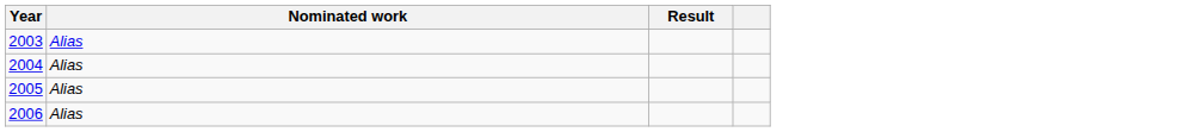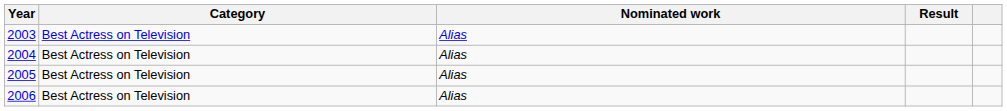 <table class="wikitable sortable">
 <tr>
 <th scope="col" style="width:1em;">Year</th>
+<th scope="col" style="width:33em;">Category</th>
 <th scope="col" style="width:39em;">Nominated work</th>
 <th scope="col" style="width:5em;">Result</th>
 <th scope="col" style="width:2em;" class="unsortable"></th>
 </tr>
 <tr>
 <td><a href='#'>2003</a></td>
+<td><a href='#'>Best Actress on Television</a></td>
 <td><em><a href='#'>Alias</a></em></td>
 <td></td>
 <td></td>
 </tr>
 <tr>
 <td><a href='#'>2004</a></td>
+<td>Best Actress on Television</td>
 <td><em>Alias</em></td>
 <td></td>
 <td></td>
 </tr>
 <tr>
 <td><a href='#'>2005</a></td>
+<td>Best Actress on Television</td>
 <td><em>Alias</em></td>
 <td></td>
 <td></td>
 </tr>
 <tr>
 <td><a href='#'>2006</a></td>
+<td>Best Actress on Television</td>
 <td><em>Alias</em></td>
 <td></td>
 <td></td>
 </tr>
 </table>
